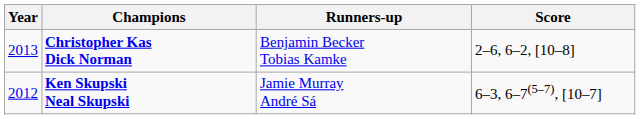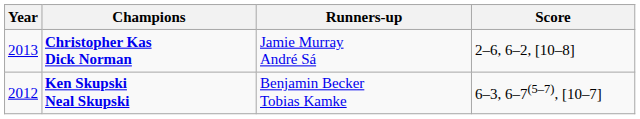 <table class="wikitable" style="font-size:90%">
 <tr>
 <th>Year</th>
 <th width="200">Champions</th>
 <th width="200">Runners-up</th>
 <th width="150">Score</th>
 </tr>
 <tr>
 <td><a href='#'>2013</a></td>
 <td> <strong><a href='#'>Christopher Kas</a></strong><br> <strong><a href='#'>Dick Norman</a></strong></td>
-<td> <a href='#'>Benjamin Becker</a><br> <a href='#'>Tobias Kamke</a></td>
+<td> <a href='#'>Jamie Murray</a><br> <a href='#'>André Sá</a></td>
 <td>2–6, 6–2, [10–8]</td>
 </tr>
 <tr>
 <td><a href='#'>2012</a></td>
 <td> <strong><a href='#'>Ken Skupski</a></strong><br> <strong><a href='#'>Neal Skupski</a></strong></td>
-<td> <a href='#'>Jamie Murray</a><br> <a href='#'>André Sá</a></td>
+<td> <a href='#'>Benjamin Becker</a><br> <a href='#'>Tobias Kamke</a></td>
 <td>6–3, 6–7<sup>(5–7)</sup>, [10–7]</td>
 </tr>
 </table>
